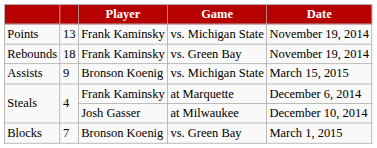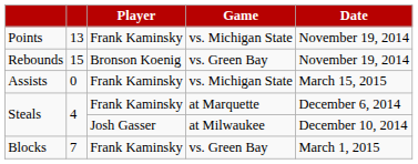 <table class="wikitable">
 <tr style="background:#b70101;color:white;text-align:center">
 <td></td>
 <td></td>
 <td><strong>Player</strong></td>
 <td><strong>Game</strong></td>
 <td><strong>Date</strong></td>
 </tr>
 <tr>
 <td>Points</td>
 <td>13</td>
 <td>Frank Kaminsky</td>
 <td>vs. Michigan State</td>
 <td>November 19, 2014</td>
 </tr>
 <tr>
 <td>Rebounds</td>
-<td>18</td>
-<td>Frank Kaminsky</td>
+<td>15</td>
+<td>Bronson Koenig</td>
 <td>vs. Green Bay</td>
 <td>November 19, 2014</td>
 </tr>
 <tr>
 <td>Assists</td>
-<td>9</td>
-<td>Bronson Koenig</td>
+<td>0</td>
+<td>Frank Kaminsky</td>
 <td>vs. Michigan State</td>
 <td>March 15, 2015</td>
 </tr>
 <tr>
 <td rowspan=2>Steals</td>
 <td rowspan=2>4</td>
 <td>Frank Kaminsky</td>
 <td>at Marquette</td>
 <td>December 6, 2014</td>
 </tr>
 <tr>
 <td>Josh Gasser</td>
 <td>at Milwaukee</td>
 <td>December 10, 2014</td>
 </tr>
 <tr>
 <td>Blocks</td>
 <td>7</td>
-<td>Bronson Koenig</td>
+<td>Frank Kaminsky</td>
 <td>vs. Green Bay</td>
 <td>March 1, 2015</td>
 </tr>
 </table>
